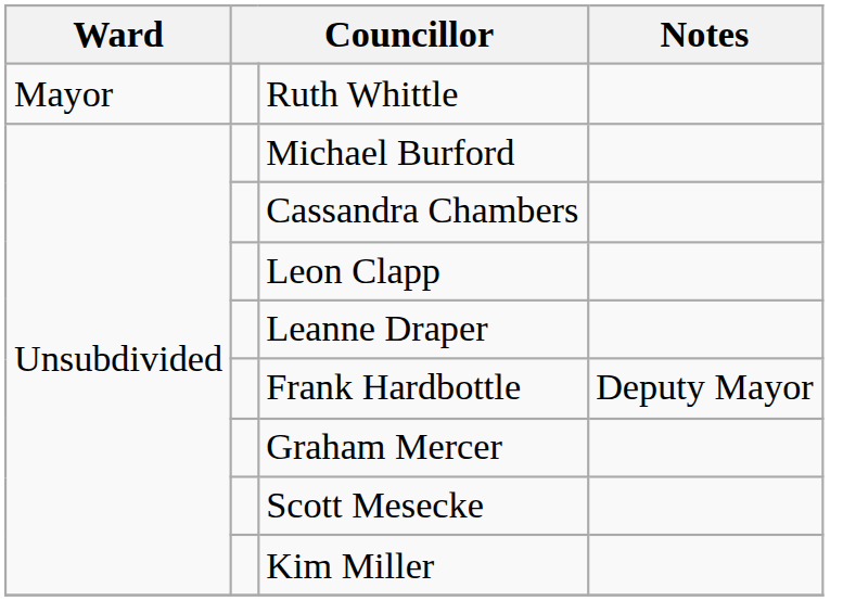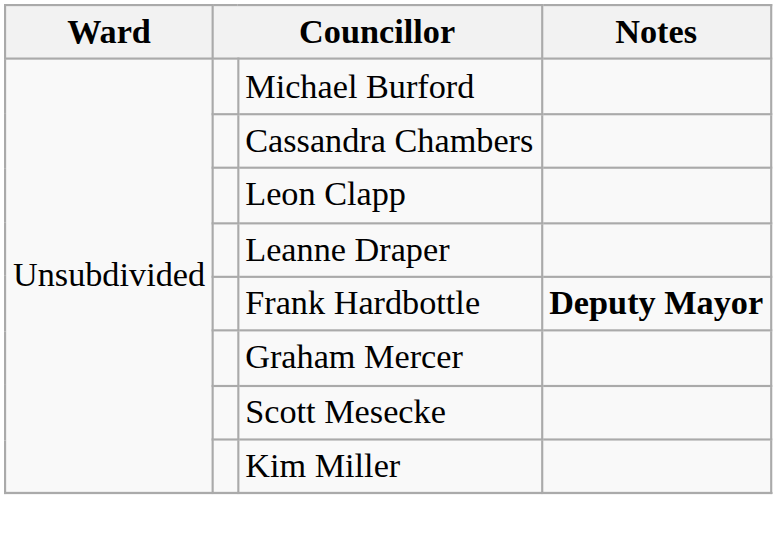 <table class="wikitable">
 <tr>
 <th>Ward</th>
 <th colspan="2">Councillor</th>
 <th>Notes</th>
-</tr>
-<tr>
-<td rowspan="1">Mayor</td>
-<td> </td>
-<td>Ruth Whittle</td>
-<td></td>
 </tr>
 <tr>
 <td rowspan="8">Unsubdivided</td>
 <td> </td>
 <td>Michael Burford</td>
 <td></td>
 </tr>
 <tr>
 <td> </td>
 <td>Cassandra Chambers</td>
 <td></td>
 </tr>
 <tr>
 <td> </td>
 <td>Leon Clapp</td>
 <td></td>
 </tr>
 <tr>
 <td> </td>
 <td>Leanne Draper</td>
 <td></td>
 </tr>
 <tr>
 <td> </td>
 <td>Frank Hardbottle</td>
-<td>Deputy Mayor</td>
+<td><strong>Deputy Mayor</strong></td>
 </tr>
 <tr>
 <td> </td>
 <td>Graham Mercer</td>
 <td></td>
 </tr>
 <tr>
 <td> </td>
 <td>Scott Mesecke</td>
 <td></td>
 </tr>
 <tr>
 <td> </td>
 <td>Kim Miller</td>
 <td></td>
 </tr>
 <tr>
 </tr>
 </table>
